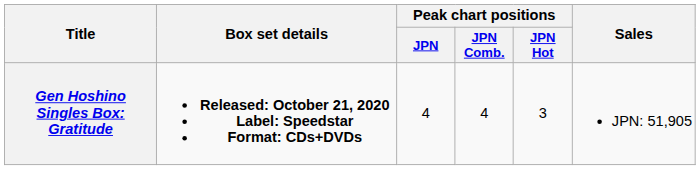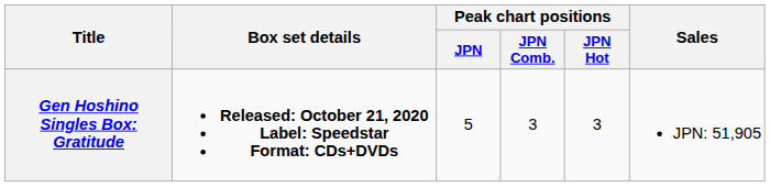 <table class="wikitable plainrowheaders" style="text-align:center;">
 <tr>
 <th scope="col" style="width:10em;" rowspan="2">Title</th>
 <th scope="col" rowspan="2" style="width:16em;">Box set details</th>
 <th scope="colgroup" colspan="3">Peak chart positions</th>
 <th scope="col" rowspan="2" style="width:;">Sales</th>
 </tr>
 <tr>
 <th scope="col" style="width:4em;font-size:90%;"><a href='#'>JPN</a><br></th>
 <th scope="col" style="width:4em;font-size:90%;"><a href='#'>JPN<br>Comb.</a><br></th>
 <th scope="col" style="width:4em;font-size:90%;"><a href='#'>JPN<br>Hot</a><br></th>
 </tr>
 <tr>
 <th scope="row"><em><a href='#'>Gen Hoshino Singles Box: Gratitude</a></em></th>
 <td><strong><br><ul><li>Released: October 21, 2020</li><li>Label: Speedstar</li><li>Format: CDs+DVDs</li></ul></strong></td>
-<td>4</td>
-<td>4</td>
+<td>5</td>
+<td>3</td>
 <td>3</td>
 <td><br><ul><li>JPN: 51,905</li></ul></td>
 </tr>
 </table>
